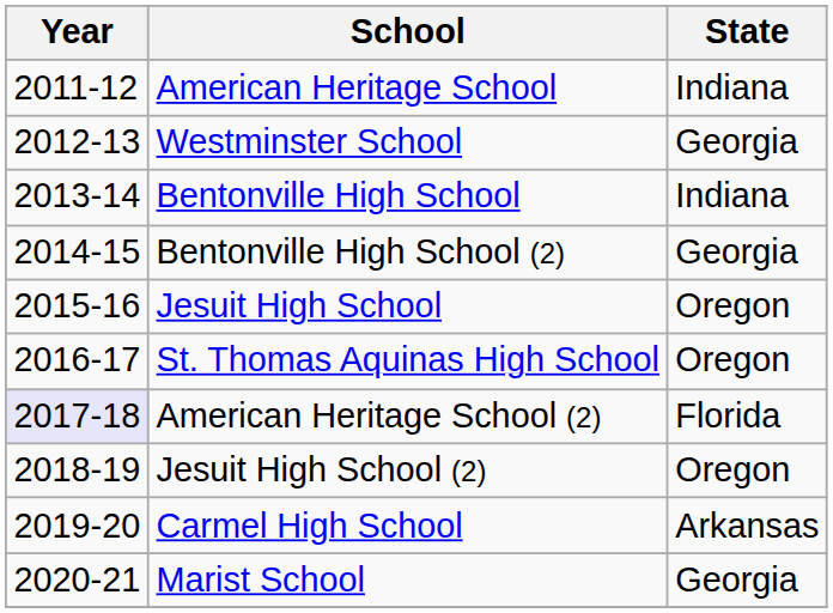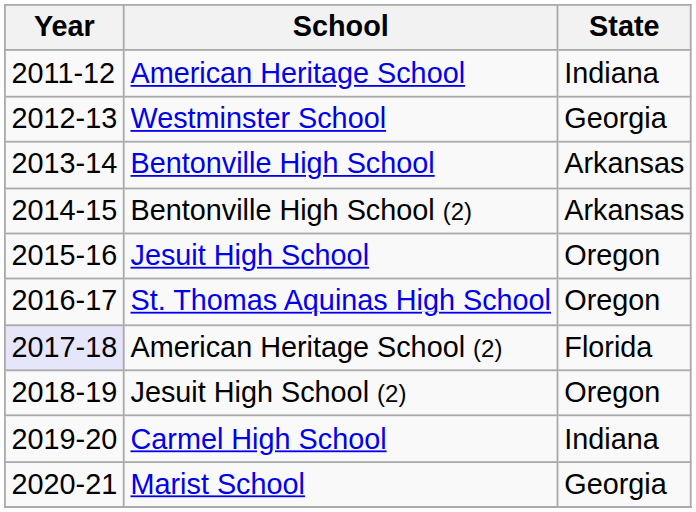 <table class="wikitable">
 <tr>
 <th>Year</th>
 <th>School</th>
 <th>State</th>
 </tr>
 <tr>
 <td>2011-12</td>
 <td><a href='#'>American Heritage School</a></td>
 <td>Indiana</td>
 </tr>
 <tr>
 <td>2012-13</td>
 <td><a href='#'>Westminster School</a></td>
 <td>Georgia</td>
 </tr>
 <tr>
 <td>2013-14</td>
 <td><a href='#'>Bentonville High School</a></td>
-<td>Indiana</td>
+<td>Arkansas</td>
 </tr>
 <tr>
 <td>2014-15</td>
 <td>Bentonville High School <small>(2)</small></td>
-<td>Georgia</td>
+<td>Arkansas</td>
 </tr>
 <tr>
 <td>2015-16</td>
 <td><a href='#'>Jesuit High School</a></td>
 <td>Oregon</td>
 </tr>
 <tr>
 <td>2016-17</td>
 <td><a href='#'>St. Thomas Aquinas High School</a></td>
 <td>Oregon</td>
 </tr>
 <tr>
 <td style="background: lavender;">2017-18</td>
 <td>American Heritage School <small>(2)</small></td>
 <td>Florida</td>
 </tr>
 <tr>
 <td>2018-19</td>
 <td>Jesuit High School <small>(2)</small></td>
 <td>Oregon</td>
 </tr>
 <tr>
 <td>2019-20</td>
 <td><a href='#'>Carmel High School</a></td>
-<td>Arkansas</td>
+<td>Indiana</td>
 </tr>
 <tr>
 <td>2020-21</td>
 <td><a href='#'>Marist School</a></td>
 <td>Georgia</td>
 </tr>
 <tr>
 </tr>
 </table>
